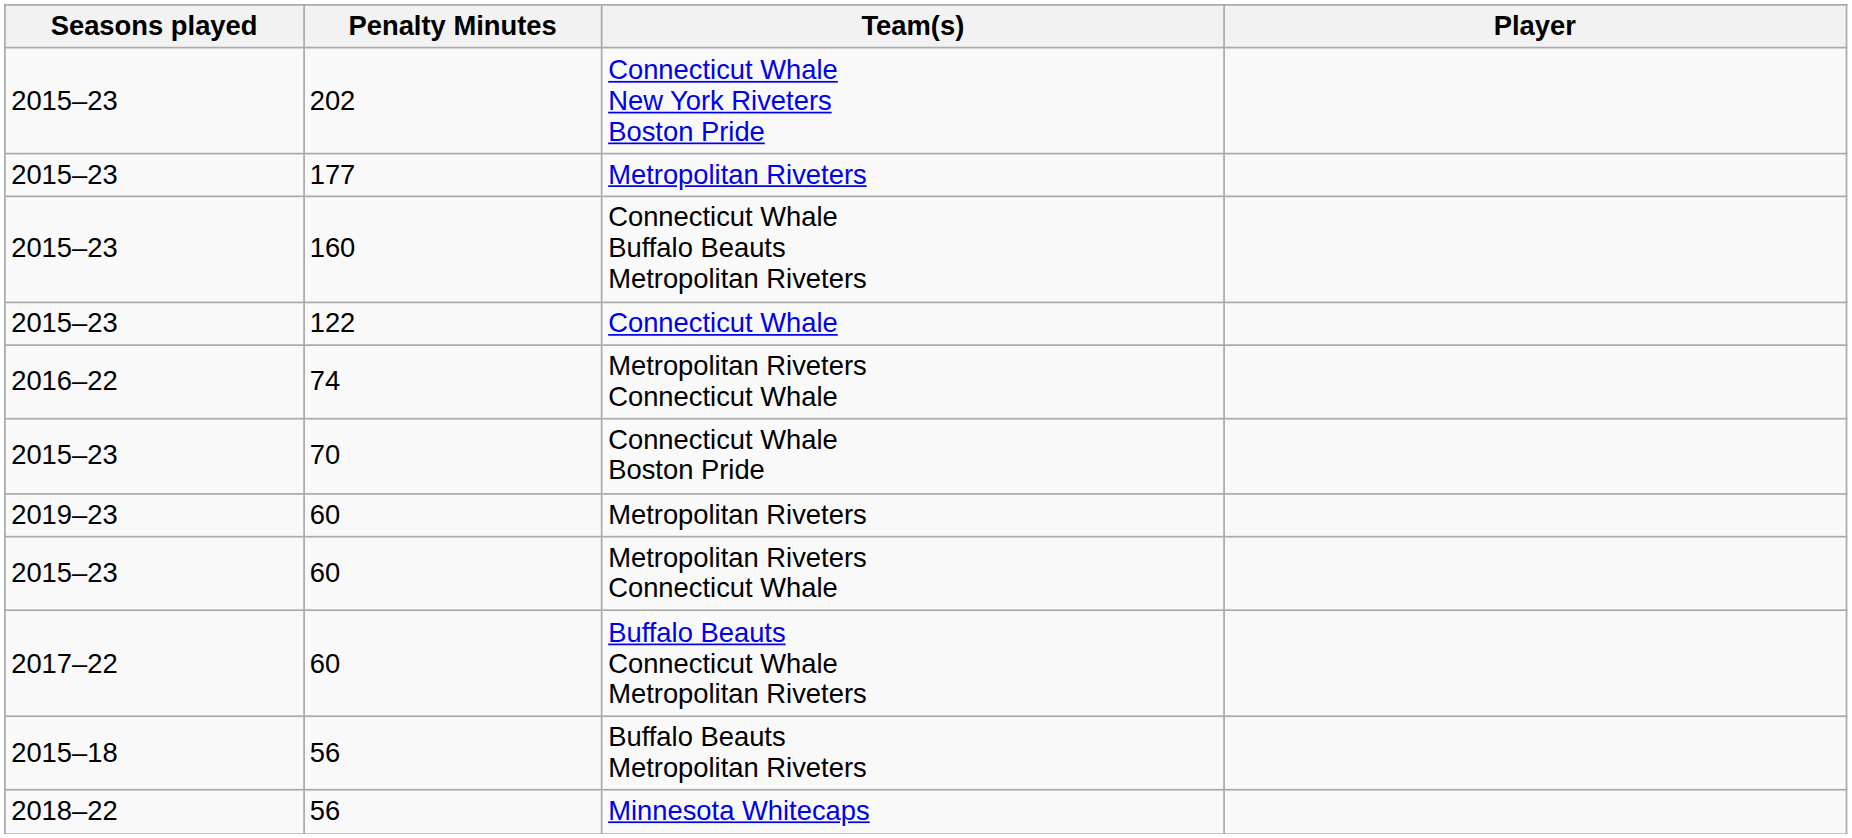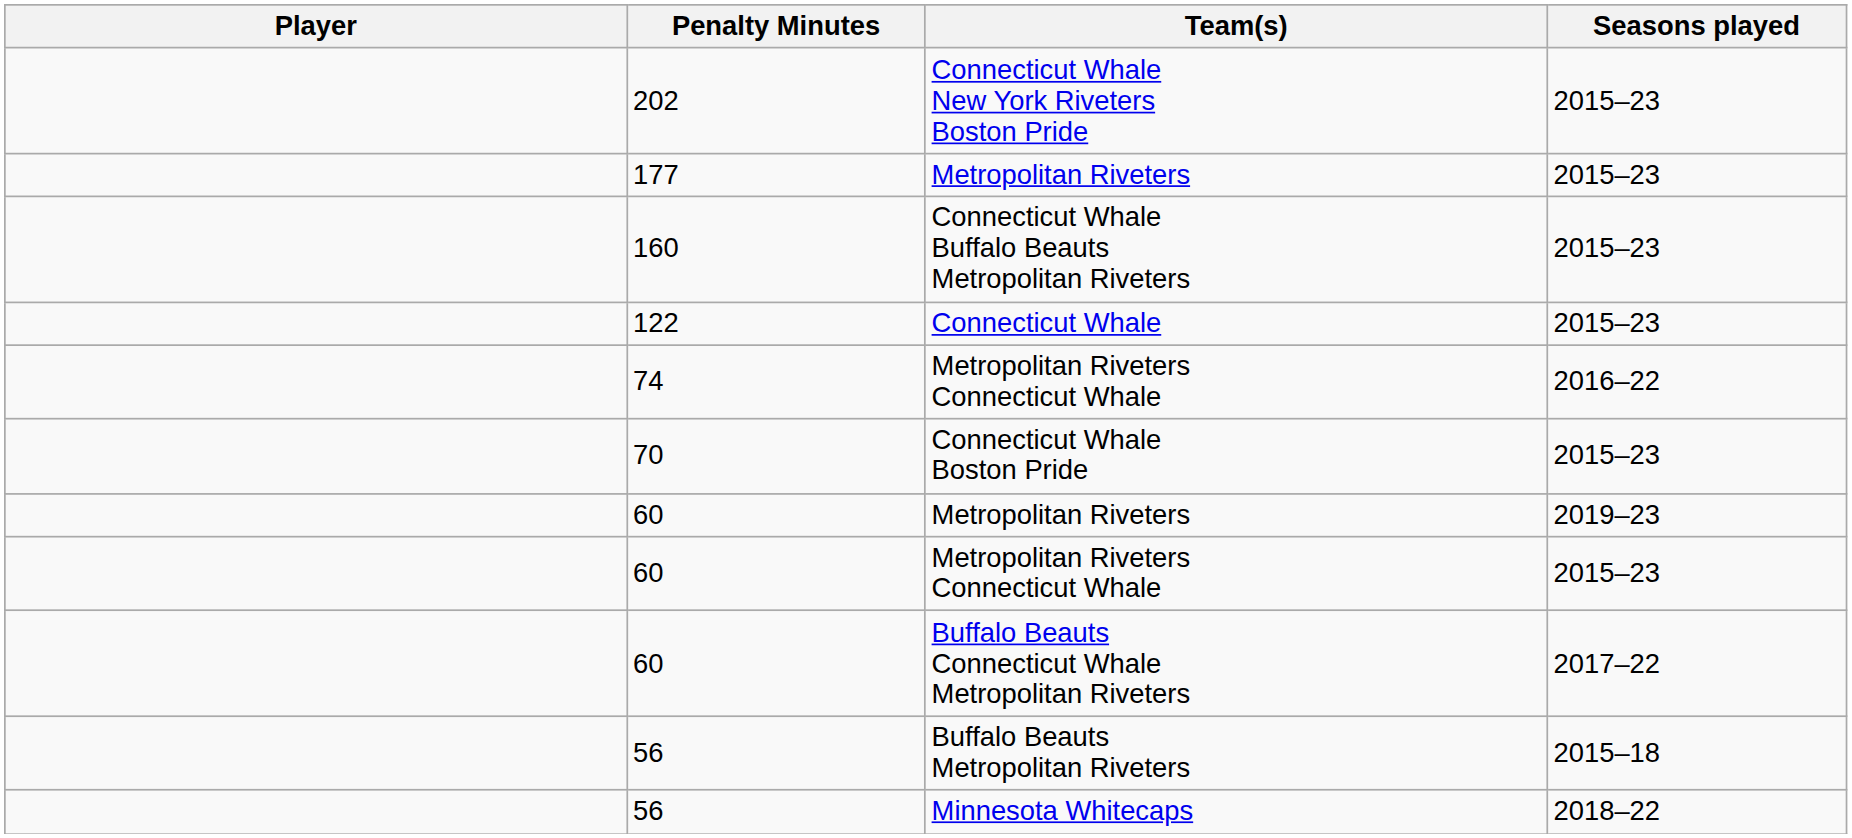 <table class="wikitable sortable">
 <tr>
-<th width="12%">Seasons played</th>
+<th width="25%">Player</th>
 <th width="12%">Penalty Minutes</th>
 <th width="25%">Team(s)</th>
-<th width="25%">Player</th>
+<th width="12%">Seasons played</th>
 </tr>
 <tr>
-<td>2015–23</td>
+<td></td>
 <td>202</td>
 <td><a href='#'>Connecticut Whale</a><br><a href='#'>New York Riveters</a><br><a href='#'>Boston Pride</a></td>
-<td></td>
+<td>2015–23</td>
 </tr>
 <tr>
-<td>2015–23</td>
+<td></td>
 <td>177</td>
 <td><a href='#'>Metropolitan Riveters</a></td>
-<td></td>
+<td>2015–23</td>
 </tr>
 <tr>
-<td>2015–23</td>
+<td></td>
 <td>160</td>
 <td>Connecticut Whale<br>Buffalo Beauts<br>Metropolitan Riveters</td>
-<td></td>
+<td>2015–23</td>
 </tr>
 <tr>
-<td>2015–23</td>
+<td></td>
 <td>122</td>
 <td><a href='#'>Connecticut Whale</a></td>
-<td></td>
+<td>2015–23</td>
 </tr>
 <tr>
-<td>2016–22</td>
+<td></td>
 <td>74</td>
 <td>Metropolitan Riveters<br>Connecticut Whale</td>
-<td></td>
+<td>2016–22</td>
 </tr>
 <tr>
-<td>2015–23</td>
+<td></td>
 <td>70</td>
 <td>Connecticut Whale<br>Boston Pride</td>
-<td></td>
+<td>2015–23</td>
 </tr>
 <tr>
-<td>2019–23</td>
+<td></td>
 <td>60</td>
 <td>Metropolitan Riveters</td>
-<td></td>
+<td>2019–23</td>
 </tr>
 <tr>
-<td>2015–23</td>
+<td></td>
 <td>60</td>
 <td>Metropolitan Riveters<br>Connecticut Whale</td>
-<td></td>
+<td>2015–23</td>
 </tr>
 <tr>
-<td>2017–22</td>
+<td></td>
 <td>60</td>
 <td><a href='#'>Buffalo Beauts</a><br>Connecticut Whale<br>Metropolitan Riveters</td>
-<td></td>
+<td>2017–22</td>
 </tr>
 <tr>
-<td>2015–18</td>
+<td></td>
 <td>56</td>
 <td>Buffalo Beauts<br>Metropolitan Riveters</td>
-<td></td>
+<td>2015–18</td>
 </tr>
 <tr>
-<td>2018–22</td>
+<td></td>
 <td>56</td>
 <td><a href='#'>Minnesota Whitecaps</a></td>
-<td></td>
+<td>2018–22</td>
 </tr>
 </table>
